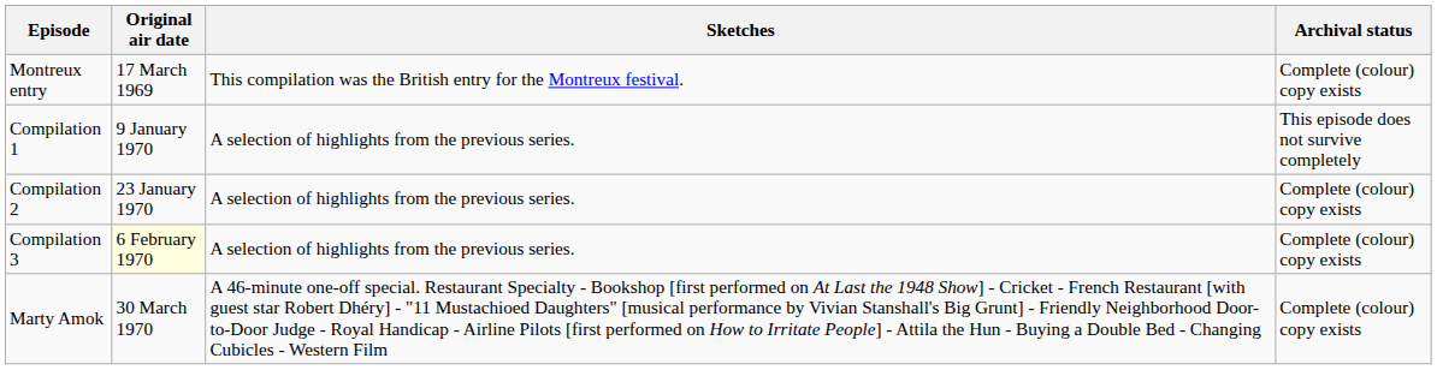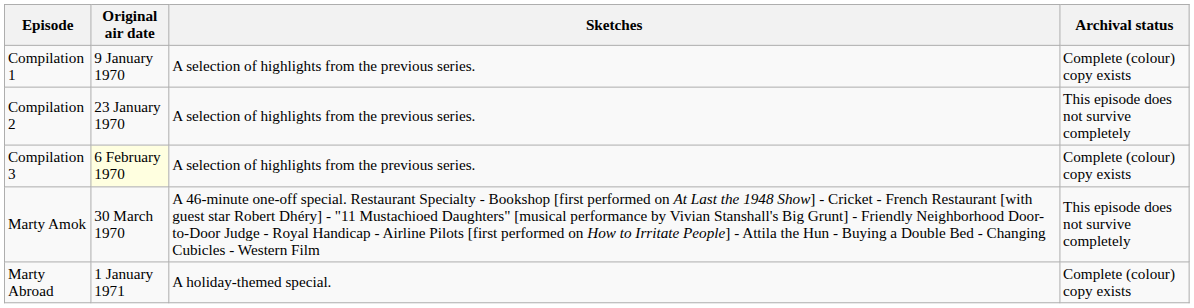 <table class="wikitable">
 <tr>
 <th>Episode</th>
 <th>Original air date</th>
 <th>Sketches</th>
 <th>Archival status</th>
 </tr>
 <tr>
-<td>Montreux entry</td>
-<td>17 March 1969</td>
-<td>This compilation was the British entry for the <a href='#'>Montreux festival</a>.</td>
-<td>Complete (colour) copy exists</td>
-</tr>
-<tr>
 <td>Compilation 1</td>
 <td>9 January 1970</td>
 <td>A selection of highlights from the previous series.</td>
-<td>This episode does not survive completely</td>
+<td>Complete (colour) copy exists</td>
 </tr>
 <tr>
 <td>Compilation 2</td>
 <td>23 January 1970</td>
 <td>A selection of highlights from the previous series.</td>
-<td>Complete (colour) copy exists</td>
+<td>This episode does not survive completely</td>
 </tr>
 <tr>
 <td>Compilation 3</td>
 <td style="background: lightyellow;">6 February 1970</td>
 <td>A selection of highlights from the previous series.</td>
 <td>Complete (colour) copy exists</td>
 </tr>
 <tr>
 <td>Marty Amok</td>
 <td>30 March 1970</td>
 <td>A 46-minute one-off special. Restaurant Specialty - Bookshop [first performed on <em>At Last the 1948 Show</em>] - Cricket - French Restaurant [with guest star Robert Dhéry] - "11 Mustachioed Daughters" [musical performance by Vivian Stanshall's Big Grunt] - Friendly Neighborhood Door-to-Door Judge - Royal Handicap - Airline Pilots [first performed on <em>How to Irritate People</em>]  - Attila the Hun - Buying a Double Bed - Changing Cubicles - Western Film</td>
+<td>This episode does not survive completely</td>
+</tr>
+<tr>
+<td>Marty Abroad</td>
+<td>1 January 1971</td>
+<td>A holiday-themed special.</td>
 <td>Complete (colour) copy exists</td>
 </tr>
 </table>
